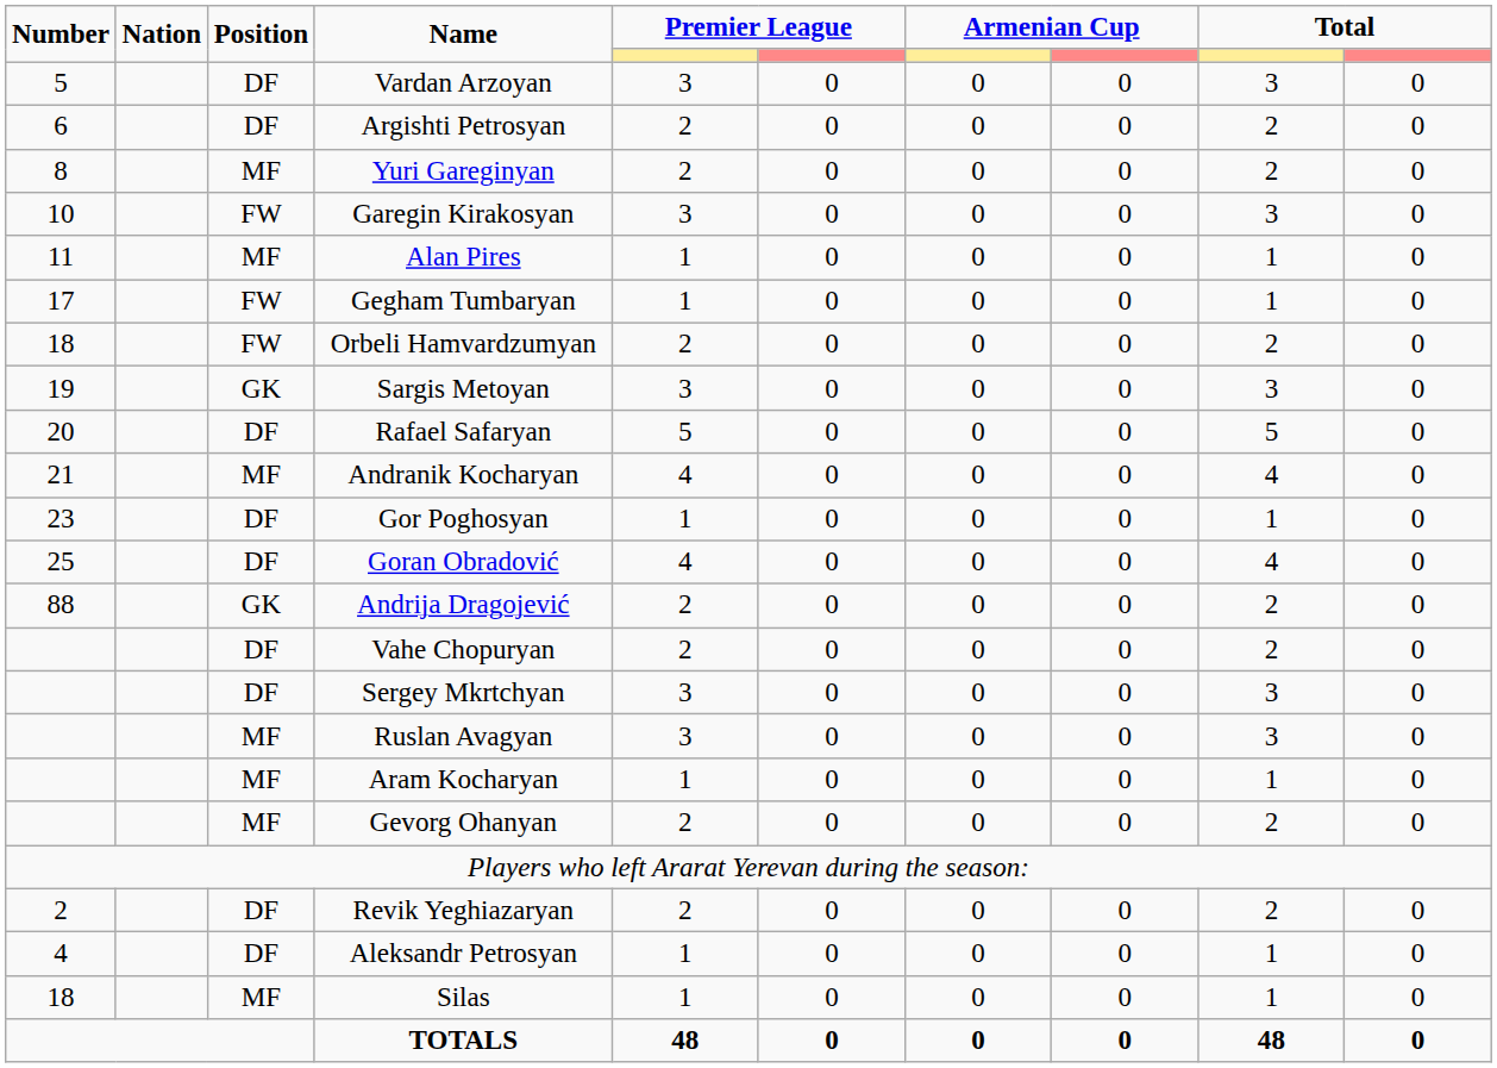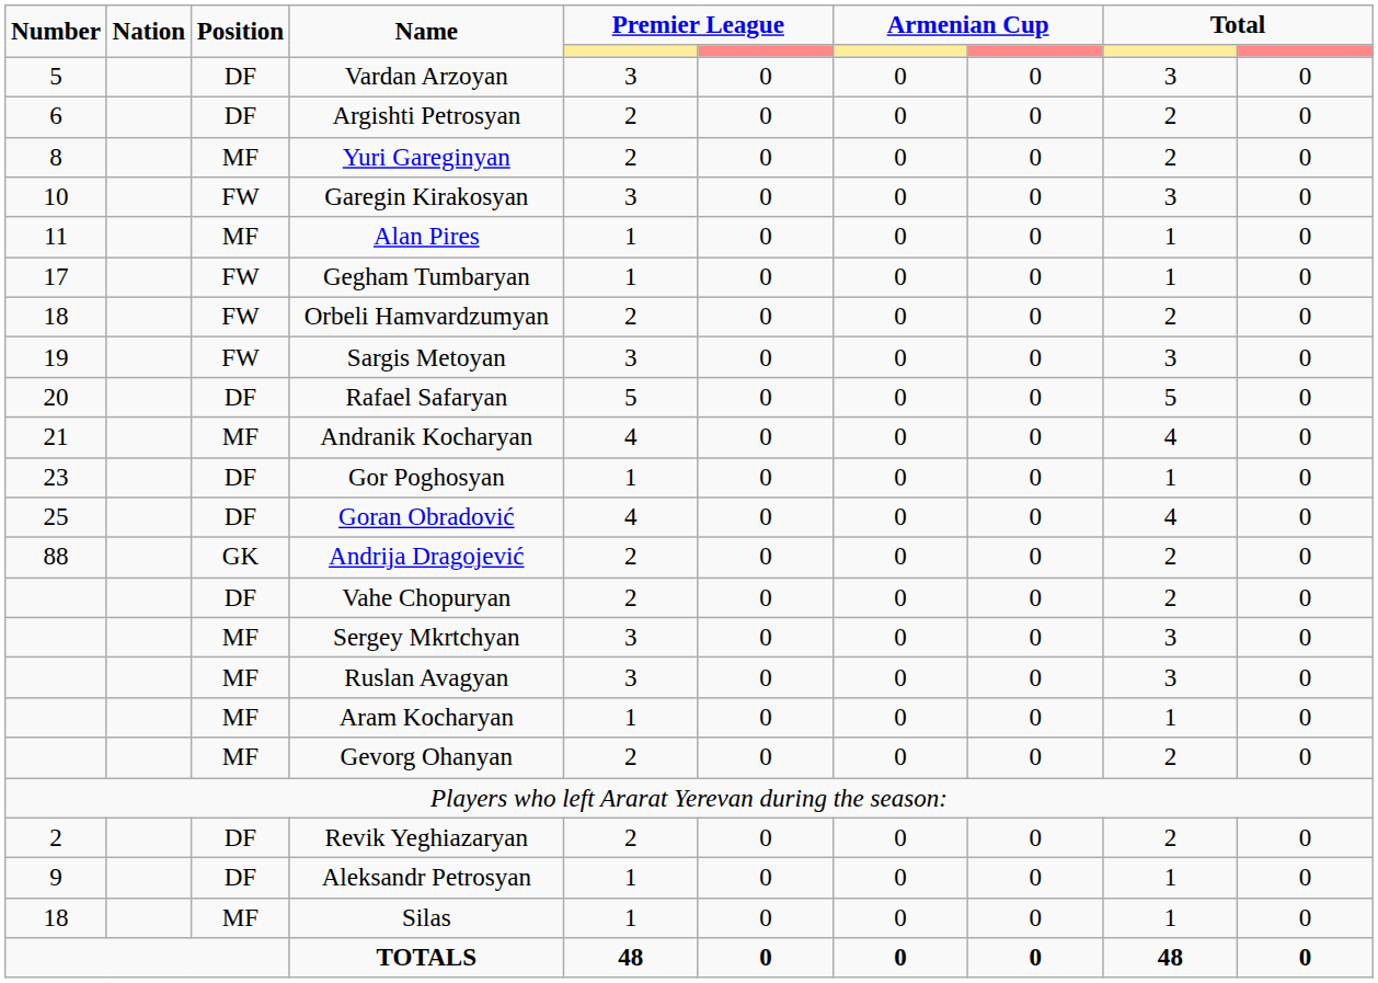 <table class="wikitable" style="text-align:center;">
 <tr>
 <td rowspan="2"  style="width:5%; text-align:center;"><strong>Number</strong></td>
 <td rowspan="2"  style="width:5%; text-align:center;"><strong>Nation</strong></td>
 <td rowspan="2"  style="width:5%; text-align:center;"><strong>Position</strong></td>
 <td rowspan="2"  style="width:20%; text-align:center;"><strong>Name</strong></td>
 <td colspan="2" style="text-align:center;"><strong><a href='#'>Premier League</a></strong></td>
 <td colspan="2" style="text-align:center;"><strong><a href='#'>Armenian Cup</a></strong></td>
 <td colspan="2" style="text-align:center;"><strong>Total</strong></td>
 </tr>
 <tr>
 <th style="width:60px; background:#fe9;"></th>
 <th style="width:60px; background:#ff8888;"></th>
 <th style="width:60px; background:#fe9;"></th>
 <th style="width:60px; background:#ff8888;"></th>
 <th style="width:60px; background:#fe9;"></th>
 <th style="width:60px; background:#ff8888;"></th>
 </tr>
 <tr>
 <td>5</td>
 <td></td>
 <td>DF</td>
 <td>Vardan Arzoyan</td>
 <td>3</td>
 <td>0</td>
 <td>0</td>
 <td>0</td>
 <td>3</td>
 <td>0</td>
 </tr>
 <tr>
 <td>6</td>
 <td></td>
 <td>DF</td>
 <td>Argishti Petrosyan</td>
 <td>2</td>
 <td>0</td>
 <td>0</td>
 <td>0</td>
 <td>2</td>
 <td>0</td>
 </tr>
 <tr>
 <td>8</td>
 <td></td>
 <td>MF</td>
 <td><a href='#'>Yuri Gareginyan</a></td>
 <td>2</td>
 <td>0</td>
 <td>0</td>
 <td>0</td>
 <td>2</td>
 <td>0</td>
 </tr>
 <tr>
 <td>10</td>
 <td></td>
 <td>FW</td>
 <td>Garegin Kirakosyan</td>
 <td>3</td>
 <td>0</td>
 <td>0</td>
 <td>0</td>
 <td>3</td>
 <td>0</td>
 </tr>
 <tr>
 <td>11</td>
 <td></td>
 <td>MF</td>
 <td><a href='#'>Alan Pires</a></td>
 <td>1</td>
 <td>0</td>
 <td>0</td>
 <td>0</td>
 <td>1</td>
 <td>0</td>
 </tr>
 <tr>
 <td>17</td>
 <td></td>
 <td>FW</td>
 <td>Gegham Tumbaryan</td>
 <td>1</td>
 <td>0</td>
 <td>0</td>
 <td>0</td>
 <td>1</td>
 <td>0</td>
 </tr>
 <tr>
 <td>18</td>
 <td></td>
 <td>FW</td>
 <td>Orbeli Hamvardzumyan</td>
 <td>2</td>
 <td>0</td>
 <td>0</td>
 <td>0</td>
 <td>2</td>
 <td>0</td>
 </tr>
 <tr>
 <td>19</td>
 <td></td>
-<td>GK</td>
+<td>FW</td>
 <td>Sargis Metoyan</td>
 <td>3</td>
 <td>0</td>
 <td>0</td>
 <td>0</td>
 <td>3</td>
 <td>0</td>
 </tr>
 <tr>
 <td>20</td>
 <td></td>
 <td>DF</td>
 <td>Rafael Safaryan</td>
 <td>5</td>
 <td>0</td>
 <td>0</td>
 <td>0</td>
 <td>5</td>
 <td>0</td>
 </tr>
 <tr>
 <td>21</td>
 <td></td>
 <td>MF</td>
 <td>Andranik Kocharyan</td>
 <td>4</td>
 <td>0</td>
 <td>0</td>
 <td>0</td>
 <td>4</td>
 <td>0</td>
 </tr>
 <tr>
 <td>23</td>
 <td></td>
 <td>DF</td>
 <td>Gor Poghosyan</td>
 <td>1</td>
 <td>0</td>
 <td>0</td>
 <td>0</td>
 <td>1</td>
 <td>0</td>
 </tr>
 <tr>
 <td>25</td>
 <td></td>
 <td>DF</td>
 <td><a href='#'>Goran Obradović</a></td>
 <td>4</td>
 <td>0</td>
 <td>0</td>
 <td>0</td>
 <td>4</td>
 <td>0</td>
 </tr>
 <tr>
 <td>88</td>
 <td></td>
 <td>GK</td>
 <td><a href='#'>Andrija Dragojević</a></td>
 <td>2</td>
 <td>0</td>
 <td>0</td>
 <td>0</td>
 <td>2</td>
 <td>0</td>
 </tr>
 <tr>
 <td></td>
 <td></td>
 <td>DF</td>
 <td>Vahe Chopuryan</td>
 <td>2</td>
 <td>0</td>
 <td>0</td>
 <td>0</td>
 <td>2</td>
 <td>0</td>
 </tr>
 <tr>
 <td></td>
 <td></td>
-<td>DF</td>
+<td>MF</td>
 <td>Sergey Mkrtchyan</td>
 <td>3</td>
 <td>0</td>
 <td>0</td>
 <td>0</td>
 <td>3</td>
 <td>0</td>
 </tr>
 <tr>
 <td></td>
 <td></td>
 <td>MF</td>
 <td>Ruslan Avagyan</td>
 <td>3</td>
 <td>0</td>
 <td>0</td>
 <td>0</td>
 <td>3</td>
 <td>0</td>
 </tr>
 <tr>
 <td></td>
 <td></td>
 <td>MF</td>
 <td>Aram Kocharyan</td>
 <td>1</td>
 <td>0</td>
 <td>0</td>
 <td>0</td>
 <td>1</td>
 <td>0</td>
 </tr>
 <tr>
 <td></td>
 <td></td>
 <td>MF</td>
 <td>Gevorg Ohanyan</td>
 <td>2</td>
 <td>0</td>
 <td>0</td>
 <td>0</td>
 <td>2</td>
 <td>0</td>
 </tr>
 <tr>
 <td colspan="14"><em>Players who left Ararat Yerevan during the season:</em></td>
 </tr>
 <tr>
 <td>2</td>
 <td></td>
 <td>DF</td>
 <td>Revik Yeghiazaryan</td>
 <td>2</td>
 <td>0</td>
 <td>0</td>
 <td>0</td>
 <td>2</td>
 <td>0</td>
 </tr>
 <tr>
-<td>4</td>
+<td>9</td>
 <td></td>
 <td>DF</td>
 <td>Aleksandr Petrosyan</td>
 <td>1</td>
 <td>0</td>
 <td>0</td>
 <td>0</td>
 <td>1</td>
 <td>0</td>
 </tr>
 <tr>
 <td>18</td>
 <td></td>
 <td>MF</td>
 <td>Silas</td>
 <td>1</td>
 <td>0</td>
 <td>0</td>
 <td>0</td>
 <td>1</td>
 <td>0</td>
 </tr>
 <tr>
 <td colspan="3"></td>
 <td><strong>TOTALS</strong></td>
 <td><strong>48</strong></td>
 <td><strong>0</strong></td>
 <td><strong>0</strong></td>
 <td><strong>0</strong></td>
 <td><strong>48</strong></td>
 <td><strong>0</strong></td>
 </tr>
 </table>
